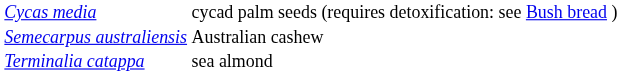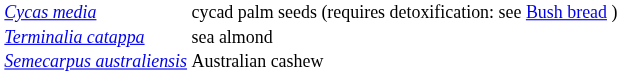 <table>
 <tr>
 <td><em><a href='#'>Cycas media</a></em></td>
 <td>cycad palm seeds (requires detoxification: see <a href='#'>Bush bread</a> )</td>
 </tr>
 <tr>
+<td><em><a href='#'>Terminalia catappa</a></em></td>
+<td>sea almond</td>
+</tr>
+<tr>
 <td><em><a href='#'>Semecarpus australiensis</a></em></td>
 <td>Australian cashew</td>
 </tr>
-<tr>
-<td><em><a href='#'>Terminalia catappa</a></em></td>
-<td>sea almond</td>
-</tr>
 </table>
